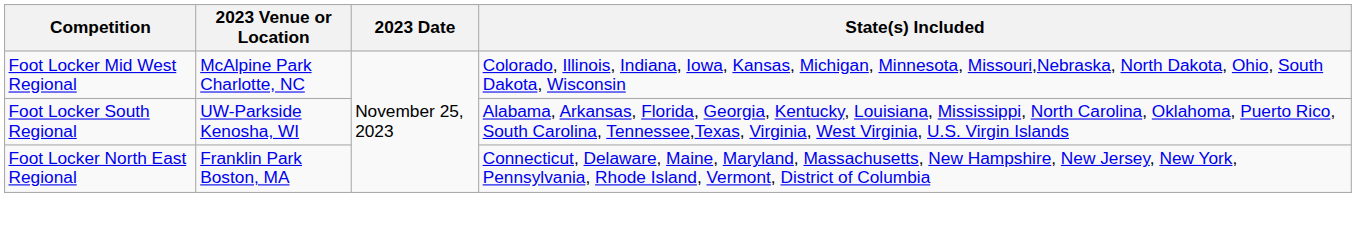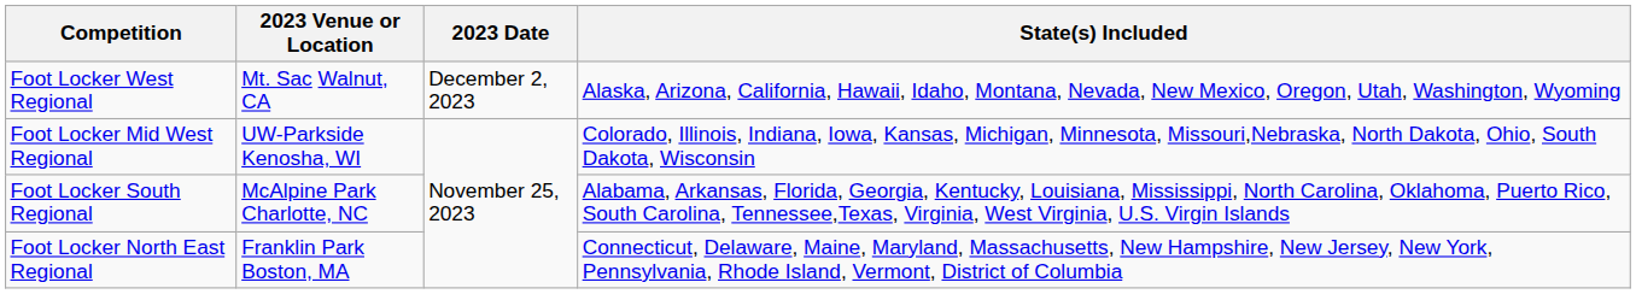 <table class="wikitable">
 <tr>
 <th>Competition</th>
 <th>2023 Venue or Location</th>
 <th>2023 Date</th>
 <th>State(s) Included</th>
 </tr>
 <tr>
+<td><a href='#'>Foot Locker West Regional</a></td>
+<td><a href='#'>Mt. Sac</a> <a href='#'>Walnut, CA</a></td>
+<td>December 2, 2023</td>
+<td><a href='#'>Alaska</a>, <a href='#'>Arizona</a>, <a href='#'>California</a>, <a href='#'>Hawaii</a>, <a href='#'>Idaho</a>, <a href='#'>Montana</a>, <a href='#'>Nevada</a>, <a href='#'>New Mexico</a>, <a href='#'>Oregon</a>, <a href='#'>Utah</a>, <a href='#'>Washington</a>, <a href='#'>Wyoming</a></td>
+</tr>
+<tr>
 <td><a href='#'>Foot Locker Mid West Regional</a></td>
-<td><a href='#'>McAlpine Park</a><br><a href='#'>Charlotte, NC</a></td>
+<td><a href='#'>UW-Parkside</a> <a href='#'>Kenosha, WI</a></td>
 <td rowspan="3">November 25, 2023</td>
 <td><a href='#'>Colorado</a>, <a href='#'>Illinois</a>, <a href='#'>Indiana</a>, <a href='#'>Iowa</a>, <a href='#'>Kansas</a>, <a href='#'>Michigan</a>, <a href='#'>Minnesota</a>, <a href='#'>Missouri</a>,<a href='#'>Nebraska</a>, <a href='#'>North Dakota</a>, <a href='#'>Ohio</a>, <a href='#'>South Dakota</a>, <a href='#'>Wisconsin</a></td>
 </tr>
 <tr>
 <td><a href='#'>Foot Locker South Regional</a></td>
-<td><a href='#'>UW-Parkside</a> <a href='#'>Kenosha, WI</a></td>
+<td><a href='#'>McAlpine Park</a><br><a href='#'>Charlotte, NC</a></td>
 <td><a href='#'>Alabama</a>, <a href='#'>Arkansas</a>, <a href='#'>Florida</a>, <a href='#'>Georgia</a>, <a href='#'>Kentucky</a>, <a href='#'>Louisiana</a>, <a href='#'>Mississippi</a>, <a href='#'>North Carolina</a>, <a href='#'>Oklahoma</a>, <a href='#'>Puerto Rico</a>, <a href='#'>South Carolina</a>, <a href='#'>Tennessee</a>,<a href='#'>Texas</a>, <a href='#'>Virginia</a>, <a href='#'>West Virginia</a>, <a href='#'>U.S. Virgin Islands</a></td>
 </tr>
 <tr>
 <td><a href='#'>Foot Locker North East Regional</a></td>
 <td><a href='#'>Franklin Park</a><br><a href='#'>Boston, MA</a></td>
 <td><a href='#'>Connecticut</a>, <a href='#'>Delaware</a>, <a href='#'>Maine</a>, <a href='#'>Maryland</a>, <a href='#'>Massachusetts</a>, <a href='#'>New Hampshire</a>, <a href='#'>New Jersey</a>, <a href='#'>New York</a>, <a href='#'>Pennsylvania</a>, <a href='#'>Rhode Island</a>, <a href='#'>Vermont</a>, <a href='#'>District of Columbia</a></td>
 </tr>
 </table>
